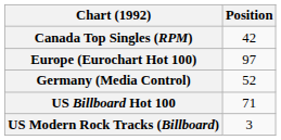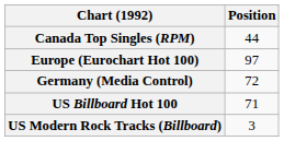 <table class="wikitable sortable plainrowheaders">
 <tr>
 <th>Chart (1992)</th>
 <th>Position</th>
 </tr>
 <tr>
 <th scope="row">Canada Top Singles (<em>RPM</em>)</th>
-<td align="center">42</td>
+<td align="center">44</td>
 </tr>
 <tr>
 <th scope="row">Europe (Eurochart Hot 100)</th>
 <td align="center">97</td>
 </tr>
 <tr>
 <th scope="row">Germany (Media Control)</th>
-<td align="center">52</td>
+<td align="center">72</td>
 </tr>
 <tr>
 <th scope="row">US <em>Billboard</em> Hot 100</th>
 <td align="center">71</td>
 </tr>
 <tr>
 <th scope="row">US Modern Rock Tracks (<em>Billboard</em>)</th>
 <td align="center">3</td>
 </tr>
 </table>
